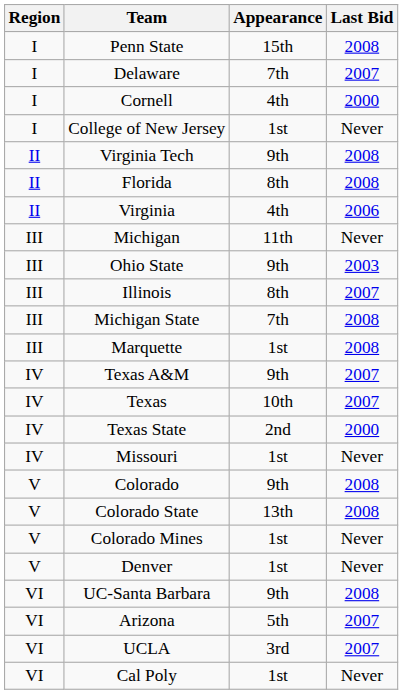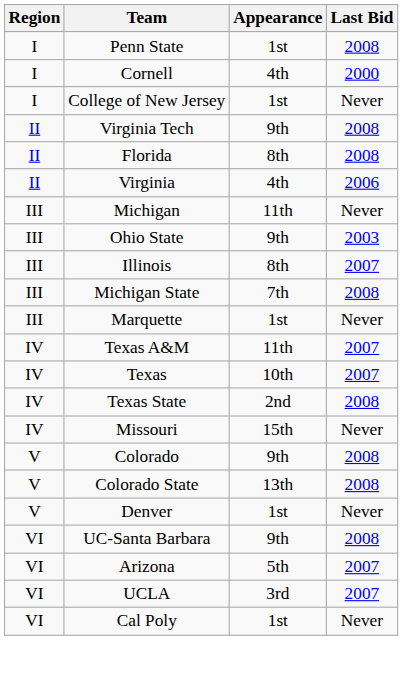 <table class="wikitable sortable" style="text-align:center">
 <tr>
 <th>Region</th>
 <th>Team</th>
 <th>Appearance</th>
 <th>Last Bid</th>
 </tr>
 <tr>
 <td>I</td>
 <td>Penn State</td>
-<td>15th</td>
+<td>1st</td>
 <td><a href='#'>2008</a></td>
-</tr>
-<tr>
-<td>I</td>
-<td>Delaware</td>
-<td>7th</td>
-<td><a href='#'>2007</a></td>
 </tr>
 <tr>
 <td>I</td>
 <td>Cornell</td>
 <td>4th</td>
 <td><a href='#'>2000</a></td>
 </tr>
 <tr>
 <td>I</td>
 <td>College of New Jersey</td>
 <td>1st</td>
 <td>Never</td>
 </tr>
 <tr>
 <td><a href='#'>II</a></td>
 <td>Virginia Tech</td>
 <td>9th</td>
 <td><a href='#'>2008</a></td>
 </tr>
 <tr>
 <td><a href='#'>II</a></td>
 <td>Florida</td>
 <td>8th</td>
 <td><a href='#'>2008</a></td>
 </tr>
 <tr>
 <td><a href='#'>II</a></td>
 <td>Virginia</td>
 <td>4th</td>
 <td><a href='#'>2006</a></td>
 </tr>
 <tr>
 <td>III</td>
 <td>Michigan</td>
 <td>11th</td>
 <td>Never</td>
 </tr>
 <tr>
 <td>III</td>
 <td>Ohio State</td>
 <td>9th</td>
 <td><a href='#'>2003</a></td>
 </tr>
 <tr>
 <td>III</td>
 <td>Illinois</td>
 <td>8th</td>
 <td><a href='#'>2007</a></td>
 </tr>
 <tr>
 <td>III</td>
 <td>Michigan State</td>
 <td>7th</td>
 <td><a href='#'>2008</a></td>
 </tr>
 <tr>
 <td>III</td>
 <td>Marquette</td>
 <td>1st</td>
-<td><a href='#'>2008</a></td>
+<td>Never</td>
 </tr>
 <tr>
 <td>IV</td>
 <td>Texas A&M</td>
-<td>9th</td>
+<td>11th</td>
 <td><a href='#'>2007</a></td>
 </tr>
 <tr>
 <td>IV</td>
 <td>Texas</td>
 <td>10th</td>
 <td><a href='#'>2007</a></td>
 </tr>
 <tr>
 <td>IV</td>
 <td>Texas State</td>
 <td>2nd</td>
-<td><a href='#'>2000</a></td>
+<td><a href='#'>2008</a></td>
 </tr>
 <tr>
 <td>IV</td>
 <td>Missouri</td>
-<td>1st</td>
+<td>15th</td>
 <td>Never</td>
 </tr>
 <tr>
 <td>V</td>
 <td>Colorado</td>
 <td>9th</td>
 <td><a href='#'>2008</a></td>
 </tr>
 <tr>
 <td>V</td>
 <td>Colorado State</td>
 <td>13th</td>
 <td><a href='#'>2008</a></td>
-</tr>
-<tr>
-<td>V</td>
-<td>Colorado Mines</td>
-<td>1st</td>
-<td>Never</td>
 </tr>
 <tr>
 <td>V</td>
 <td>Denver</td>
 <td>1st</td>
 <td>Never</td>
 </tr>
 <tr>
 <td>VI</td>
 <td>UC-Santa Barbara</td>
 <td>9th</td>
 <td><a href='#'>2008</a></td>
 </tr>
 <tr>
 <td>VI</td>
 <td>Arizona</td>
 <td>5th</td>
 <td><a href='#'>2007</a></td>
 </tr>
 <tr>
 <td>VI</td>
 <td>UCLA</td>
 <td>3rd</td>
 <td><a href='#'>2007</a></td>
 </tr>
 <tr>
 <td>VI</td>
 <td>Cal Poly</td>
 <td>1st</td>
 <td>Never</td>
 </tr>
 </table>
